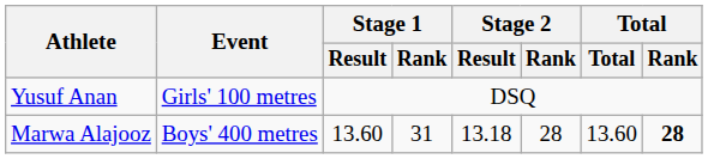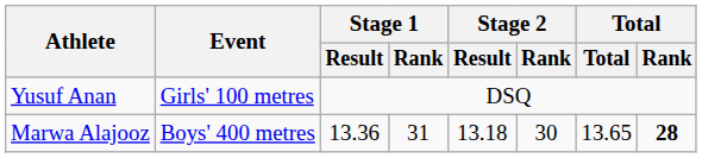 <table class="wikitable" style="font-size:90%">
 <tr>
 <th rowspan=2>Athlete</th>
 <th rowspan=2>Event</th>
 <th colspan=2>Stage 1</th>
 <th colspan=2>Stage 2</th>
 <th colspan=2>Total</th>
 </tr>
 <tr style="font-size:95%">
 <th>Result</th>
 <th>Rank</th>
 <th>Result</th>
 <th>Rank</th>
 <th>Total</th>
 <th>Rank</th>
 </tr>
 <tr align=center>
 <td align=left><a href='#'>Yusuf Anan</a></td>
 <td align=left><a href='#'>Girls' 100 metres</a></td>
 <td colspan=6>DSQ</td>
 </tr>
 <tr align=center>
 <td align=left><a href='#'>Marwa Alajooz</a></td>
 <td align=left><a href='#'>Boys' 400 metres</a></td>
-<td>13.60</td>
+<td>13.36</td>
 <td>31</td>
 <td>13.18</td>
-<td>28</td>
-<td>13.60</td>
+<td>30</td>
+<td>13.65</td>
 <td><strong>28</strong></td>
 </tr>
 </table>
